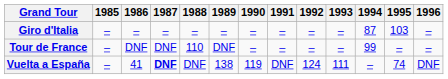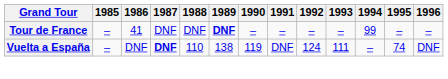 <table class="wikitable plainrowheaders">
 <tr>
 <th scope="col"><a href='#'>Grand Tour</a></th>
 <th scope="col">1985</th>
 <th scope="col">1986</th>
 <th scope="col">1987</th>
 <th scope="col">1988</th>
 <th scope="col">1989</th>
 <th scope="col">1990</th>
 <th scope="col">1991</th>
 <th scope="col">1992</th>
 <th scope="col">1993</th>
 <th scope="col">1994</th>
 <th scope="col">1995</th>
 <th scope="col">1996</th>
 </tr>
 <tr style="text-align:center;">
-<th scope="row"> <a href='#'>Giro d'Italia</a></th>
-<td style="text-align:center;"><a href='#'>–</a></td>
-<td style="text-align:center;"><a href='#'>–</a></td>
-<td style="text-align:center;"><a href='#'>–</a></td>
-<td style="text-align:center;"><a href='#'>–</a></td>
-<td style="text-align:center;"><a href='#'>–</a></td>
-<td style="text-align:center;"><a href='#'>–</a></td>
-<td style="text-align:center;"><a href='#'>–</a></td>
-<td style="text-align:center;"><a href='#'>–</a></td>
-<td style="text-align:center;"><a href='#'>–</a></td>
-<td style="text-align:center;"><a href='#'>87</a></td>
-<td style="text-align:center;"><a href='#'>103</a></td>
-<td style="text-align:center;"><a href='#'>–</a></td>
-</tr>
-<tr style="text-align:center;">
 <th scope="row"> <a href='#'>Tour de France</a></th>
 <td style="text-align:center;"><a href='#'>–</a></td>
+<td style="text-align:center;"><a href='#'>41</a></td>
 <td style="text-align:center;"><a href='#'>DNF</a></td>
 <td style="text-align:center;"><a href='#'>DNF</a></td>
-<td style="text-align:center;"><a href='#'>110</a></td>
-<td style="text-align:center;"><a href='#'>DNF</a></td>
+<td style="text-align:center;"><strong><a href='#'>DNF</a></strong></td>
 <td style="text-align:center;"><a href='#'>–</a></td>
 <td style="text-align:center;"><a href='#'>–</a></td>
 <td style="text-align:center;"><a href='#'>–</a></td>
 <td style="text-align:center;"><a href='#'>–</a></td>
 <td style="text-align:center;"><a href='#'>99</a></td>
 <td style="text-align:center;"><a href='#'>–</a></td>
 <td style="text-align:center;"><a href='#'>–</a></td>
 </tr>
 <tr style="text-align:center;">
 <th scope="row"> <a href='#'>Vuelta a España</a></th>
 <td style="text-align:center;"><a href='#'>–</a></td>
-<td style="text-align:center;"><a href='#'>41</a></td>
+<td style="text-align:center;"><a href='#'>DNF</a></td>
 <td style="text-align:center;"><strong><a href='#'>DNF</a></strong></td>
-<td style="text-align:center;"><a href='#'>DNF</a></td>
+<td style="text-align:center;"><a href='#'>110</a></td>
 <td style="text-align:center;"><a href='#'>138</a></td>
 <td style="text-align:center;"><a href='#'>119</a></td>
 <td style="text-align:center;"><a href='#'>DNF</a></td>
 <td style="text-align:center;"><a href='#'>124</a></td>
 <td style="text-align:center;"><a href='#'>111</a></td>
 <td style="text-align:center;"><a href='#'>–</a></td>
 <td style="text-align:center;"><a href='#'>74</a></td>
 <td style="text-align:center;"><a href='#'>DNF</a></td>
 </tr>
 </table>
